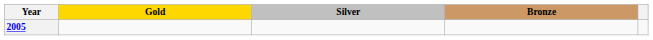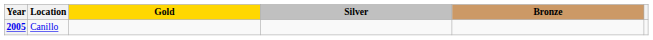 <table class="wikitable unsortable" style="text-align:left; width:85%">
 <tr>
 <th scope="col" style="text-align:center">Year</th>
+<th scope="col" style="text-align:center">Location</th>
 <td scope="col" style="text-align:center; width:30%; background:gold"><strong>Gold</strong></td>
 <td scope="col" style="text-align:center; width:30%; background:silver"><strong>Silver</strong></td>
 <td scope="col" style="text-align:center; width:30%; background:#c96"><strong>Bronze</strong></td>
 <th scope="col" style="text-align:center"></th>
 </tr>
 <tr>
 <th scope="row" style="text-align:left"><a href='#'>2005</a></th>
+<td><a href='#'>Canillo</a></td>
 <td></td>
 <td></td>
 <td></td>
 <td></td>
 </tr>
 </table>
